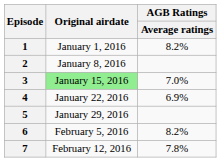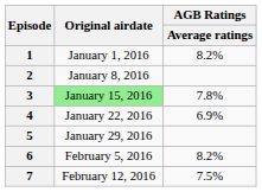 <table class=wikitable style="text-align:center">
 <tr>
 <th rowspan="2" width=40>Episode</th>
 <th rowspan="2" width=130>Original airdate</th>
 <th width=110>AGB Ratings</th>
 </tr>
 <tr>
 <th colspan="2">Average ratings</th>
 </tr>
 <tr>
 <th>1</th>
 <td>January 1, 2016</td>
 <td>8.2%</td>
 </tr>
 <tr>
 <th>2</th>
 <td>January 8, 2016</td>
 <td></td>
 </tr>
 <tr>
 <th>3</th>
 <td style="background: lightgreen;">January 15, 2016</td>
-<td>7.0%</td>
+<td>7.8%</td>
 </tr>
 <tr>
 <th>4</th>
 <td>January 22, 2016</td>
 <td>6.9%</td>
 </tr>
 <tr>
 <th>5</th>
 <td>January 29, 2016</td>
 <td></td>
 </tr>
 <tr>
 <th>6</th>
 <td>February 5, 2016</td>
 <td>8.2%</td>
 </tr>
 <tr>
 <th>7</th>
 <td>February 12, 2016</td>
-<td>7.8%</td>
+<td>7.5%</td>
 </tr>
 </table>
